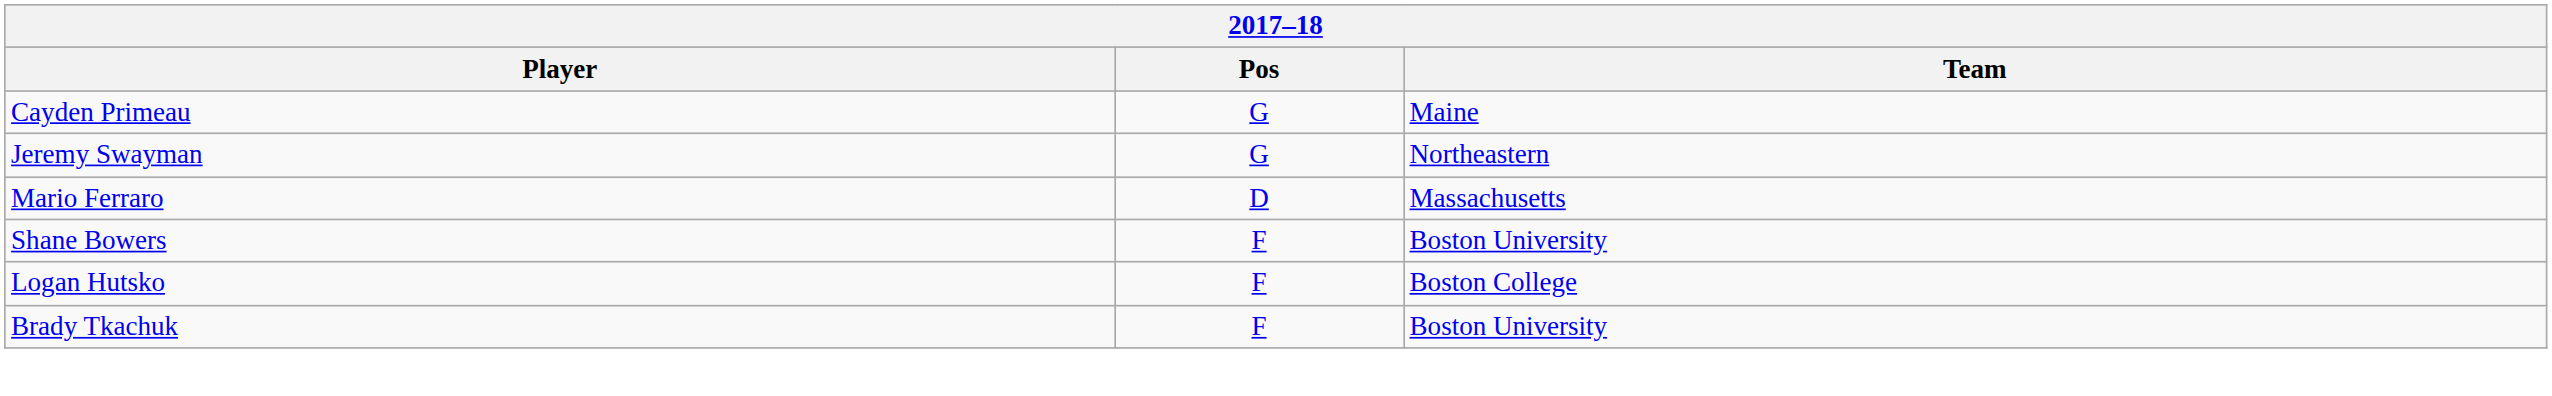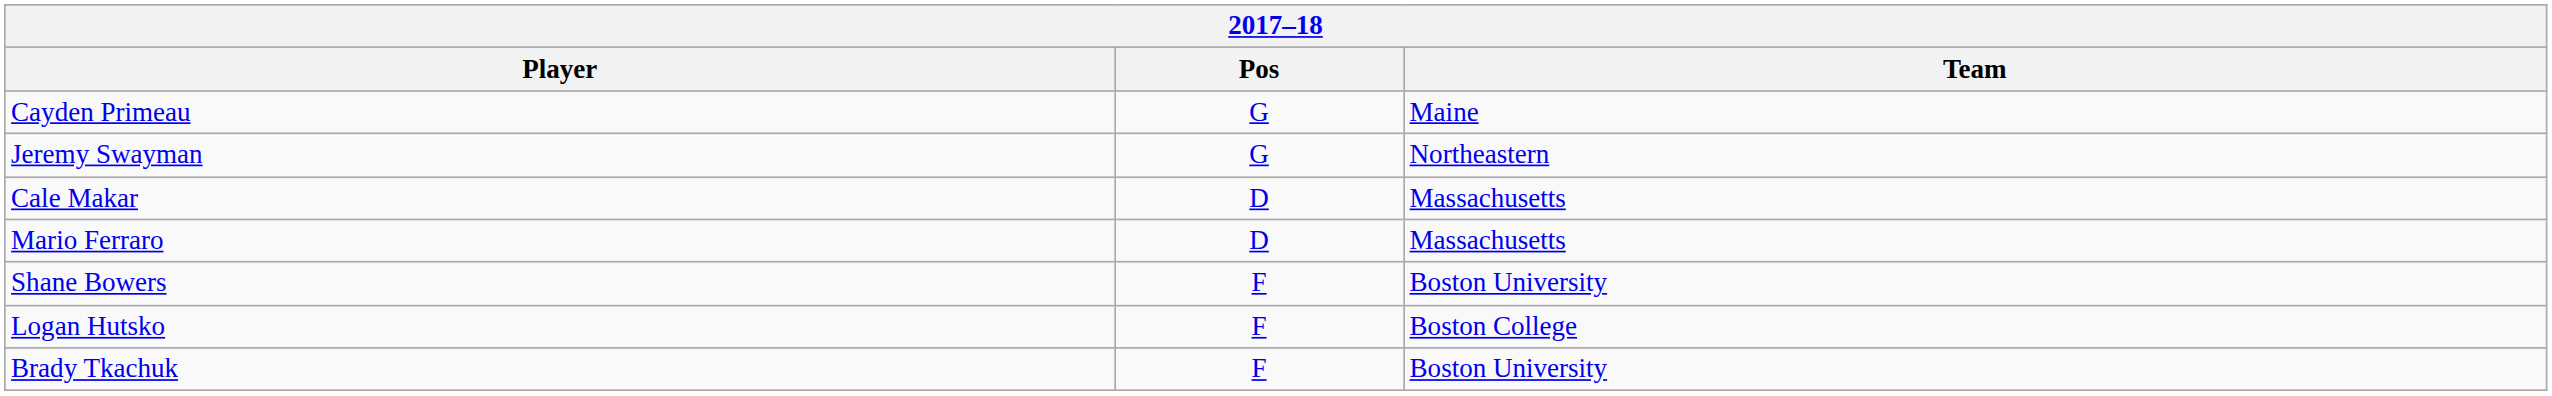 <table class="wikitable" width=95%>
 <tr>
 <th colspan=3><a href='#'>2017–18</a></th>
 </tr>
 <tr>
 <th>Player</th>
 <th>Pos</th>
 <th>Team</th>
 </tr>
 <tr>
 <td><a href='#'>Cayden Primeau</a></td>
 <td align=center><a href='#'>G</a></td>
 <td><a href='#'>Maine</a></td>
 </tr>
 <tr>
 <td><a href='#'>Jeremy Swayman</a></td>
 <td align=center><a href='#'>G</a></td>
 <td><a href='#'>Northeastern</a></td>
+</tr>
+<tr>
+<td><a href='#'>Cale Makar</a></td>
+<td align=center><a href='#'>D</a></td>
+<td><a href='#'>Massachusetts</a></td>
 </tr>
 <tr>
 <td><a href='#'>Mario Ferraro</a></td>
 <td align=center><a href='#'>D</a></td>
 <td><a href='#'>Massachusetts</a></td>
 </tr>
 <tr>
 <td><a href='#'>Shane Bowers</a></td>
 <td align=center><a href='#'>F</a></td>
 <td><a href='#'>Boston University</a></td>
 </tr>
 <tr>
 <td><a href='#'>Logan Hutsko</a></td>
 <td align=center><a href='#'>F</a></td>
 <td><a href='#'>Boston College</a></td>
 </tr>
 <tr>
 <td><a href='#'>Brady Tkachuk</a></td>
 <td align=center><a href='#'>F</a></td>
 <td><a href='#'>Boston University</a></td>
 </tr>
 </table>
